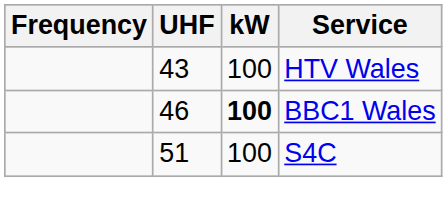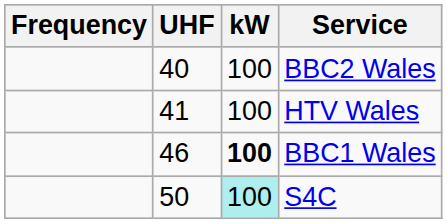 <table class="wikitable sortable">
 <tr>
 <th>Frequency</th>
 <th>UHF</th>
 <th>kW</th>
 <th>Service</th>
 </tr>
 <tr>
 <td></td>
-<td>43</td>
+<td>40</td>
+<td>100</td>
+<td><a href='#'>BBC2 Wales</a></td>
+</tr>
+<tr>
+<td></td>
+<td>41</td>
 <td>100</td>
 <td><a href='#'>HTV Wales</a></td>
 </tr>
 <tr>
 <td></td>
 <td>46</td>
 <td><strong>100</strong></td>
 <td><a href='#'>BBC1 Wales</a></td>
 </tr>
 <tr>
 <td></td>
-<td>51</td>
-<td>100</td>
+<td>50</td>
+<td style="background: paleturquoise;">100</td>
 <td><a href='#'>S4C</a></td>
 </tr>
 </table>
